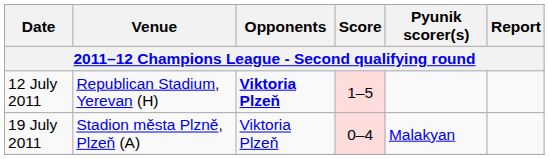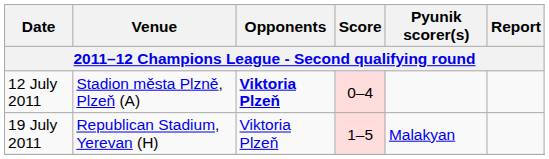 <table class="wikitable" width=85%; style="text-align: left; font-size:95%;">
 <tr>
 <th>Date</th>
 <th>Venue</th>
 <th>Opponents</th>
 <th>Score</th>
 <th>Pyunik scorer(s)</th>
 <th>Report</th>
 </tr>
 <tr>
 <th colspan=7><a href='#'>2011–12 Champions League - Second qualifying round</a></th>
 </tr>
 <tr>
 <td>12 July 2011</td>
-<td><a href='#'>Republican Stadium</a>, <a href='#'>Yerevan</a> (H)</td>
+<td><a href='#'>Stadion města Plzně</a>, <a href='#'>Plzeň</a> (A)</td>
 <td><strong> <a href='#'>Viktoria Plzeň</a></strong></td>
-<td align=center bgcolor=ffdddd>1–5</td>
+<td align=center bgcolor=ffdddd>0–4</td>
 <td></td>
 <td></td>
 </tr>
 <tr>
 <td>19 July 2011</td>
-<td><a href='#'>Stadion města Plzně</a>, <a href='#'>Plzeň</a> (A)</td>
+<td><a href='#'>Republican Stadium</a>, <a href='#'>Yerevan</a> (H)</td>
 <td> <a href='#'>Viktoria Plzeň</a></td>
-<td align=center bgcolor=ffdddd>0–4</td>
+<td align=center bgcolor=ffdddd>1–5</td>
 <td><a href='#'>Malakyan</a></td>
 <td></td>
 </tr>
 <tr>
 </tr>
 </table>
